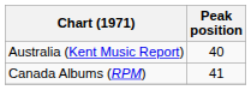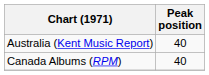 <table class="wikitable">
 <tr>
 <th>Chart (1971)</th>
 <th>Peak<br>position</th>
 </tr>
 <tr>
 <td>Australia (<a href='#'>Kent Music Report</a>)</td>
 <td align="center">40</td>
 </tr>
 <tr>
 <td>Canada Albums (<em><a href='#'>RPM</a></em>)</td>
-<td align="center">41</td>
+<td align="center">40</td>
 </tr>
 <tr>
 </tr>
 </table>
